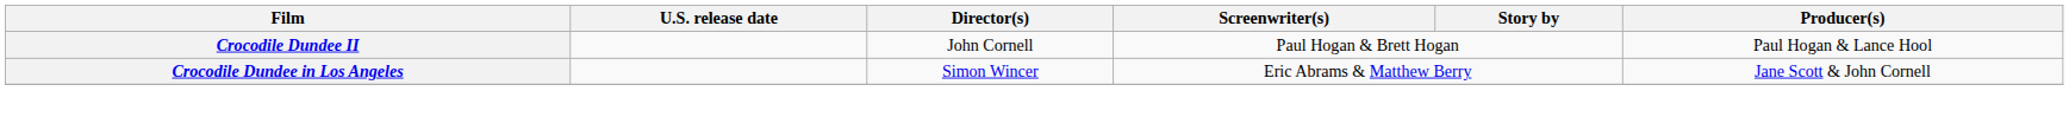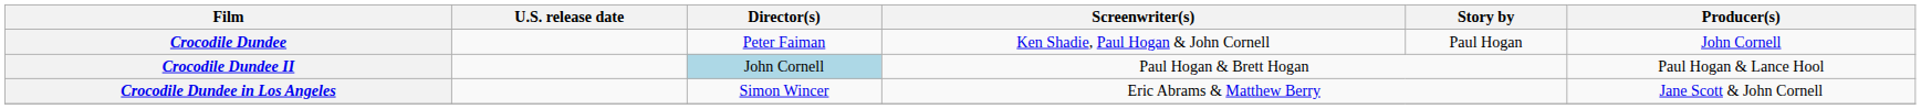 <table class="wikitable plainrowheaders"  style="text-align:center; width:99%;">
 <tr>
 <th>Film</th>
 <th>U.S. release date</th>
 <th>Director(s)</th>
 <th>Screenwriter(s)</th>
 <th>Story by</th>
 <th>Producer(s)</th>
 </tr>
 <tr>
+<th scope="row"><em><a href='#'>Crocodile Dundee</a></em></th>
+<td style="text-align:left;"></td>
+<td><a href='#'>Peter Faiman</a></td>
+<td><a href='#'>Ken Shadie</a>, <a href='#'>Paul Hogan</a> & John Cornell</td>
+<td>Paul Hogan</td>
+<td><a href='#'>John Cornell</a></td>
+</tr>
+<tr>
 <th scope="row"><em><a href='#'>Crocodile Dundee II</a></em></th>
 <td style="text-align:left;"></td>
-<td>John Cornell</td>
+<td style="background: lightblue;">John Cornell</td>
 <td colspan="2">Paul Hogan & Brett Hogan</td>
 <td>Paul Hogan & Lance Hool</td>
 </tr>
 <tr>
 <th scope="row"><em><a href='#'>Crocodile Dundee in Los Angeles</a></em></th>
 <td style="text-align:left;"></td>
 <td><a href='#'>Simon Wincer</a></td>
 <td colspan="2">Eric Abrams & <a href='#'>Matthew Berry</a></td>
 <td><a href='#'>Jane Scott</a> & John Cornell</td>
 </tr>
 <tr>
 </tr>
 </table>
